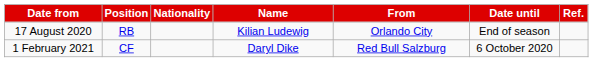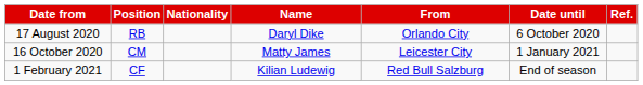 <table class="wikitable"  style="text-align:center; font-size:90%; ">
 <tr>
 <th style="background:#dd0000; color:white; width:120px;">Date from</th>
 <th style="background:#dd0000; color:white; width:50px;">Position</th>
 <th style="background:#dd0000; color:white; width:50px;">Nationality</th>
 <th style="background:#dd0000; color:white; width:150px;">Name</th>
 <th style="background:#dd0000; color:white; width:170px;">From</th>
 <th style="background:#dd0000; color:white; width:110px;">Date until</th>
 <th style="background:#dd0000; color:white; width:30px;">Ref.</th>
 </tr>
 <tr>
 <td>17 August 2020</td>
 <td><a href='#'>RB</a></td>
 <td></td>
-<td><a href='#'>Kilian Ludewig</a></td>
+<td><a href='#'>Daryl Dike</a></td>
 <td> <a href='#'>Orlando City</a></td>
-<td>End of season</td>
+<td>6 October 2020</td>
+<td></td>
+</tr>
+<tr>
+<td>16 October 2020</td>
+<td><a href='#'>CM</a></td>
+<td></td>
+<td><a href='#'>Matty James</a></td>
+<td> <a href='#'>Leicester City</a></td>
+<td>1 January 2021</td>
 <td></td>
 </tr>
 <tr>
 <td>1 February 2021</td>
 <td><a href='#'>CF</a></td>
 <td></td>
-<td><a href='#'>Daryl Dike</a></td>
+<td><a href='#'>Kilian Ludewig</a></td>
 <td> <a href='#'>Red Bull Salzburg</a></td>
-<td>6 October 2020</td>
+<td>End of season</td>
 <td></td>
 </tr>
 </table>
